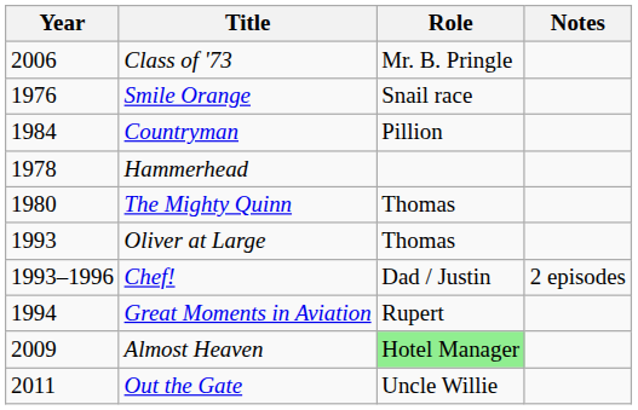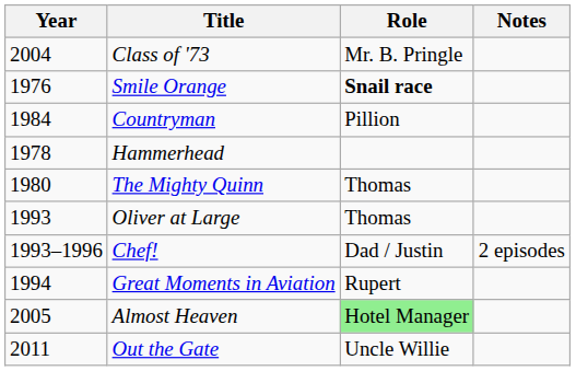 <table class="wikitable">
 <tr>
 <th>Year</th>
 <th>Title</th>
 <th>Role</th>
 <th>Notes</th>
 </tr>
 <tr>
-<td>2006</td>
+<td>2004</td>
 <td><em>Class of '73</em></td>
 <td>Mr.  B. Pringle</td>
 <td></td>
 </tr>
 <tr>
 <td>1976</td>
 <td><em><a href='#'>Smile Orange</a></em></td>
-<td>Snail race</td>
+<td><strong>Snail race</strong></td>
 <td></td>
 </tr>
 <tr>
 <td>1984</td>
 <td><em><a href='#'>Countryman</a></em></td>
 <td>Pillion</td>
 <td></td>
 </tr>
 <tr>
 <td>1978</td>
 <td><em>Hammerhead</em></td>
 <td></td>
 <td></td>
 </tr>
 <tr>
 <td>1980</td>
 <td><em><a href='#'>The Mighty Quinn</a></em></td>
 <td>Thomas</td>
 <td></td>
 </tr>
 <tr>
 <td>1993</td>
 <td><em>Oliver at Large</em></td>
 <td>Thomas</td>
 <td></td>
 </tr>
 <tr>
 <td>1993–1996</td>
 <td><em><a href='#'>Chef!</a></em></td>
 <td>Dad / Justin</td>
 <td>2 episodes</td>
 </tr>
 <tr>
 <td>1994</td>
 <td><em><a href='#'>Great Moments in Aviation</a></em></td>
 <td>Rupert</td>
 <td></td>
 </tr>
 <tr>
-<td>2009</td>
+<td>2005</td>
 <td><em>Almost Heaven</em></td>
 <td style="background: lightgreen;">Hotel Manager</td>
 <td></td>
 </tr>
 <tr>
 <td>2011</td>
 <td><em><a href='#'>Out the Gate</a></em></td>
 <td>Uncle Willie</td>
 <td></td>
 </tr>
 </table>
